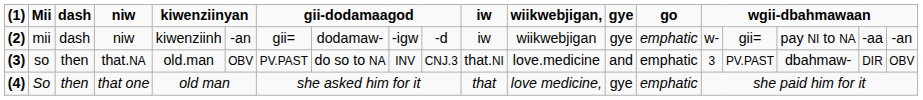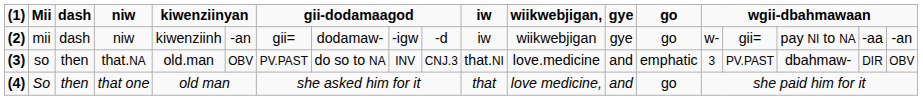 <table class="wikitable">
 <tr>
 <td align="center"><strong>(1)</strong></td>
 <td align="center"><strong>Mii</strong></td>
 <td align="center"><strong>dash</strong></td>
 <td align="center"><strong>niw</strong></td>
 <td colspan=2 align="center"><strong>kiwenziinyan</strong></td>
 <td colspan=4 align="center"><strong>gii-dodamaagod</strong></td>
 <td align="center"><strong>iw</strong></td>
 <td align="center"><strong>wiikwebjigan,</strong></td>
 <td align="center"><strong>gye</strong></td>
 <td align="center"><strong>go</strong></td>
 <td colspan=5 align="center"><strong>wgii-dbahmawaan</strong></td>
 </tr>
 <tr>
 <td align="center"><strong>(2)</strong></td>
 <td align="center">mii</td>
 <td align="center">dash</td>
 <td align="center">niw</td>
 <td align="center">kiwenziinh</td>
 <td align="center">-an</td>
 <td align="center">gii=</td>
 <td align="center">dodamaw-</td>
 <td align="center">-igw</td>
 <td align="center">-d</td>
 <td align="center">iw</td>
 <td align="center">wiikwebjigan</td>
 <td align="center">gye</td>
-<td align="center"><em>emphatic</em></td>
+<td align="center">go</td>
 <td align="center">w-</td>
 <td align="center">gii=</td>
 <td align="center">pay <small>NI</small> to <small>NA</small></td>
 <td align="center">-aa</td>
 <td align="center">-an</td>
 </tr>
 <tr>
 <td align="center"><strong>(3)</strong></td>
 <td align="center">so</td>
 <td align="center">then</td>
 <td align="center">that.<small>NA</small></td>
 <td align="center">old.man</td>
 <td align="center"><small>OBV</small></td>
 <td align="center"><small>PV.PAST</small></td>
 <td align="center">do so to <small>NA</small></td>
 <td align="center"><small>INV</small></td>
 <td align="center"><small>CNJ.3</small></td>
 <td align="center">that.<small>NI</small></td>
 <td align="center">love.medicine</td>
 <td align="center">and</td>
 <td align="center">emphatic</td>
 <td align="center"><small>3</small></td>
 <td align="center"><small>PV.PAST</small></td>
 <td align="center">dbahmaw-</td>
 <td align="center"><small>DIR</small></td>
 <td align="center"><small>OBV</small></td>
 </tr>
 <tr>
 <td align="center"><strong>(4)</strong></td>
 <td align="center"><em>So</em></td>
 <td align="center"><em>then</em></td>
 <td align="center"><em>that one</em></td>
 <td colspan=2 align="center"><em>old man</em></td>
 <td colspan=4 align="center"><em>she asked him for it</em></td>
 <td align="center"><em>that</em></td>
 <td align="center"><em>love medicine,</em></td>
-<td align="center">gye</td>
-<td align="center"><em>emphatic</em></td>
+<td align="center"><em>and</em></td>
+<td align="center">go</td>
 <td colspan=5 align="center"><em>she paid him for it</em></td>
 </tr>
 </table>
